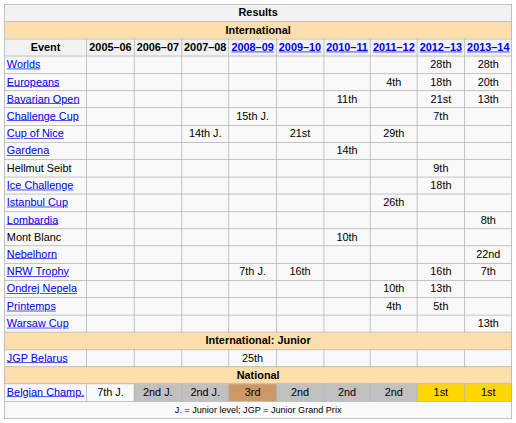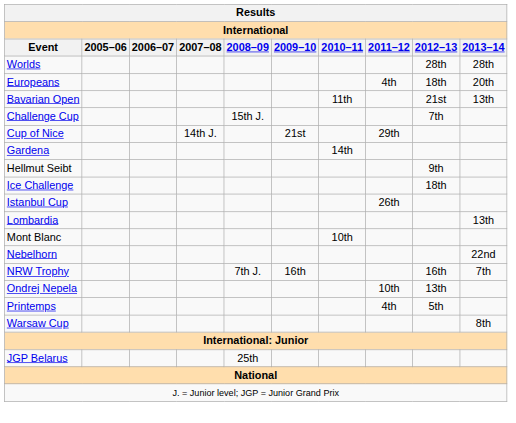 <table class="wikitable" style="text-align:center">
 <tr>
 <th colspan=10 align=center><strong>Results</strong></th>
 </tr>
 <tr>
 <th style="background-color: #ffdead; " colspan=10 align=center><strong>International</strong></th>
 </tr>
 <tr>
 <th>Event</th>
 <th>2005–06</th>
 <th>2006–07</th>
 <th>2007–08</th>
 <th><a href='#'>2008–09</a></th>
 <th><a href='#'>2009–10</a></th>
 <th><a href='#'>2010–11</a></th>
 <th><a href='#'>2011–12</a></th>
 <th><a href='#'>2012–13</a></th>
 <th><a href='#'>2013–14</a></th>
 </tr>
 <tr>
 <td align=left><a href='#'>Worlds</a></td>
 <td></td>
 <td></td>
 <td></td>
 <td></td>
 <td></td>
 <td></td>
 <td></td>
 <td>28th</td>
 <td>28th</td>
 </tr>
 <tr>
 <td align=left><a href='#'>Europeans</a></td>
 <td></td>
 <td></td>
 <td></td>
 <td></td>
 <td></td>
 <td></td>
 <td>4th</td>
 <td>18th</td>
 <td>20th</td>
 </tr>
 <tr>
 <td align=left><a href='#'>Bavarian Open</a></td>
 <td></td>
 <td></td>
 <td></td>
 <td></td>
 <td></td>
 <td>11th</td>
 <td></td>
 <td>21st</td>
 <td>13th</td>
 </tr>
 <tr>
 <td align=left><a href='#'>Challenge Cup</a></td>
 <td></td>
 <td></td>
 <td></td>
 <td>15th J.</td>
 <td></td>
 <td></td>
 <td></td>
 <td>7th</td>
 <td></td>
 </tr>
 <tr>
 <td align=left><a href='#'>Cup of Nice</a></td>
 <td></td>
 <td></td>
 <td>14th J.</td>
 <td></td>
 <td>21st</td>
 <td></td>
 <td>29th</td>
 <td></td>
 <td></td>
 </tr>
 <tr>
 <td align=left><a href='#'>Gardena</a></td>
 <td></td>
 <td></td>
 <td></td>
 <td></td>
 <td></td>
 <td>14th</td>
 <td></td>
 <td></td>
 <td></td>
 </tr>
 <tr>
 <td align=left>Hellmut Seibt</td>
 <td></td>
 <td></td>
 <td></td>
 <td></td>
 <td></td>
 <td></td>
 <td></td>
 <td>9th</td>
 <td></td>
 </tr>
 <tr>
 <td align=left><a href='#'>Ice Challenge</a></td>
 <td></td>
 <td></td>
 <td></td>
 <td></td>
 <td></td>
 <td></td>
 <td></td>
 <td>18th</td>
 <td></td>
 </tr>
 <tr>
 <td align=left><a href='#'>Istanbul Cup</a></td>
 <td></td>
 <td></td>
 <td></td>
 <td></td>
 <td></td>
 <td></td>
 <td>26th</td>
 <td></td>
 <td></td>
 </tr>
 <tr>
 <td align=left><a href='#'>Lombardia</a></td>
 <td></td>
 <td></td>
 <td></td>
 <td></td>
 <td></td>
 <td></td>
 <td></td>
 <td></td>
-<td>8th</td>
+<td>13th</td>
 </tr>
 <tr>
 <td align=left>Mont Blanc</td>
 <td></td>
 <td></td>
 <td></td>
 <td></td>
 <td></td>
 <td>10th</td>
 <td></td>
 <td></td>
 <td></td>
 </tr>
 <tr>
 <td align=left><a href='#'>Nebelhorn</a></td>
 <td></td>
 <td></td>
 <td></td>
 <td></td>
 <td></td>
 <td></td>
 <td></td>
 <td></td>
 <td>22nd</td>
 </tr>
 <tr>
 <td align=left><a href='#'>NRW Trophy</a></td>
 <td></td>
 <td></td>
 <td></td>
 <td>7th J.</td>
 <td>16th</td>
 <td></td>
 <td></td>
 <td>16th</td>
 <td>7th</td>
 </tr>
 <tr>
 <td align=left><a href='#'>Ondrej Nepela</a></td>
 <td></td>
 <td></td>
 <td></td>
 <td></td>
 <td></td>
 <td></td>
 <td>10th</td>
 <td>13th</td>
 <td></td>
 </tr>
 <tr>
 <td align=left><a href='#'>Printemps</a></td>
 <td></td>
 <td></td>
 <td></td>
 <td></td>
 <td></td>
 <td></td>
 <td>4th</td>
 <td>5th</td>
 <td></td>
 </tr>
 <tr>
 <td align=left><a href='#'>Warsaw Cup</a></td>
 <td></td>
 <td></td>
 <td></td>
 <td></td>
 <td></td>
 <td></td>
 <td></td>
 <td></td>
-<td>13th</td>
+<td>8th</td>
 </tr>
 <tr>
 <th style="background-color: #ffdead; " colspan=10 align=center><strong>International: Junior</strong></th>
 </tr>
 <tr>
 <td align=left><a href='#'>JGP Belarus</a></td>
 <td></td>
 <td></td>
 <td></td>
 <td>25th</td>
 <td></td>
 <td></td>
 <td></td>
 <td></td>
 <td></td>
 </tr>
 <tr>
 <th style="background-color: #ffdead; " colspan=10 align=center><strong>National</strong></th>
 </tr>
 <tr>
-<td align=left><a href='#'>Belgian Champ.</a></td>
-<td>7th J.</td>
-<td bgcolor=silver>2nd J.</td>
-<td bgcolor=silver>2nd J.</td>
-<td bgcolor=cc9966>3rd</td>
-<td bgcolor=silver>2nd</td>
-<td bgcolor=silver>2nd</td>
-<td bgcolor=silver>2nd</td>
-<td bgcolor=gold>1st</td>
-<td bgcolor=gold>1st</td>
-</tr>
-<tr>
 <td colspan=10 align=center><small> J. = Junior level; JGP = Junior Grand Prix </small></td>
 </tr>
 </table>
